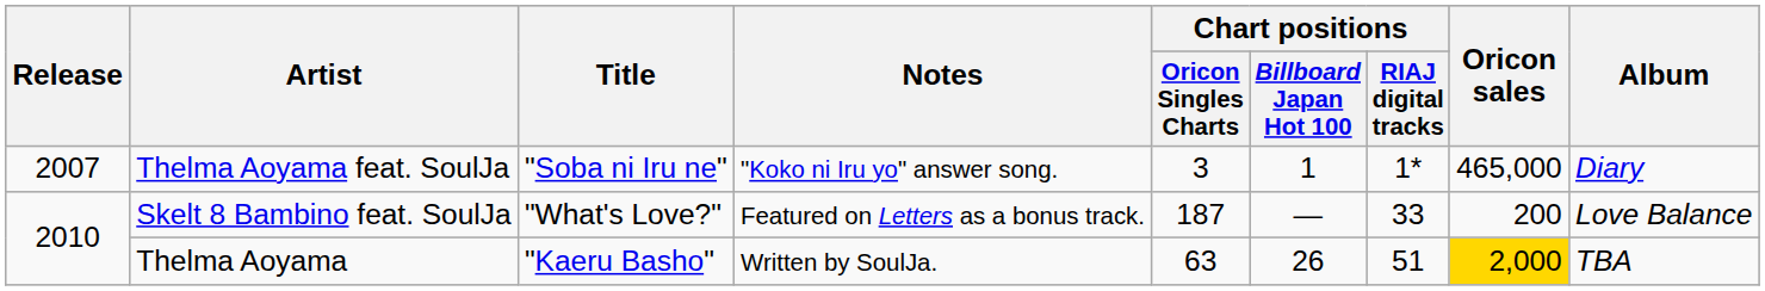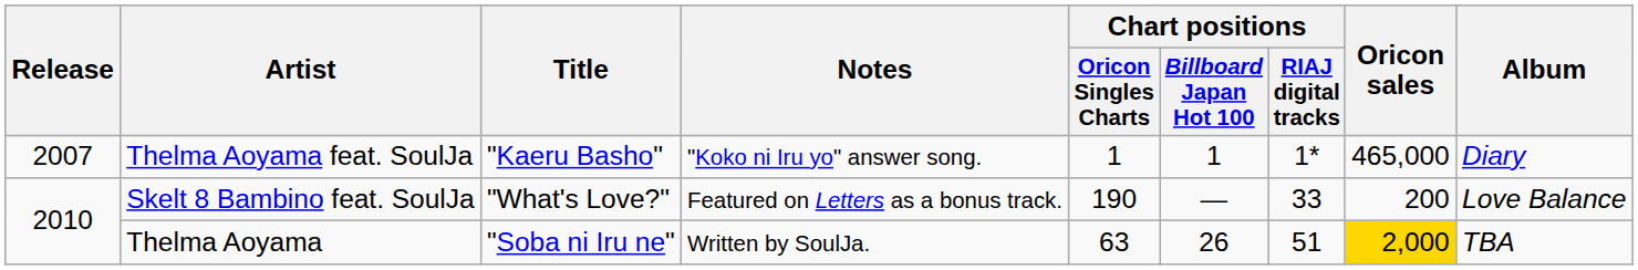 <table class="wikitable" style="text-align:center">
 <tr bgcolor="#CCCCCC">
 <th rowspan="2">Release</th>
 <th rowspan="2">Artist</th>
 <th rowspan="2">Title</th>
 <th rowspan="2">Notes</th>
 <th colspan="3">Chart positions</th>
 <th rowspan="2">Oricon<br>sales<br></th>
 <th rowspan="2">Album</th>
 </tr>
 <tr style="font-size:smaller;">
 <th width="35"><a href='#'>Oricon</a> Singles Charts<br></th>
 <th width="35"><em><a href='#'>Billboard</a></em> <a href='#'>Japan Hot 100</a><br></th>
 <th width="35"><a href='#'>RIAJ</a> digital tracks<br></th>
 </tr>
 <tr>
 <td rowspan="1">2007</td>
 <td align="left"><a href='#'>Thelma Aoyama</a> feat. SoulJa</td>
-<td align="left">"<a href='#'>Soba ni Iru ne</a>"</td>
+<td align="left">"<a href='#'>Kaeru Basho</a>"</td>
 <td align="left"><small>"<a href='#'>Koko ni Iru yo</a>" answer song.</small></td>
-<td>3</td>
+<td>1</td>
 <td>1</td>
 <td>1*</td>
 <td align="right">465,000</td>
 <td align="left" rowspan="1"><em><a href='#'>Diary</a></em></td>
 </tr>
 <tr>
 <td rowspan="2">2010</td>
 <td align="left"><a href='#'>Skelt 8 Bambino</a> feat. SoulJa</td>
 <td align="left">"What's Love?"</td>
 <td align="left"><small>Featured on <em><a href='#'>Letters</a></em> as a bonus track.</small></td>
-<td>187</td>
+<td>190</td>
 <td>—</td>
 <td>33</td>
 <td align="right">200</td>
 <td align="left" rowspan="1"><em>Love Balance</em></td>
 </tr>
 <tr>
 <td align="left">Thelma Aoyama</td>
-<td align="left">"<a href='#'>Kaeru Basho</a>"</td>
+<td align="left">"<a href='#'>Soba ni Iru ne</a>"</td>
 <td align="left"><small>Written by SoulJa.</small></td>
 <td>63</td>
 <td>26</td>
 <td>51</td>
 <td align="right" style="background: gold;">2,000</td>
 <td align="left" rowspan="1"><em>TBA</em></td>
 </tr>
 </table>
